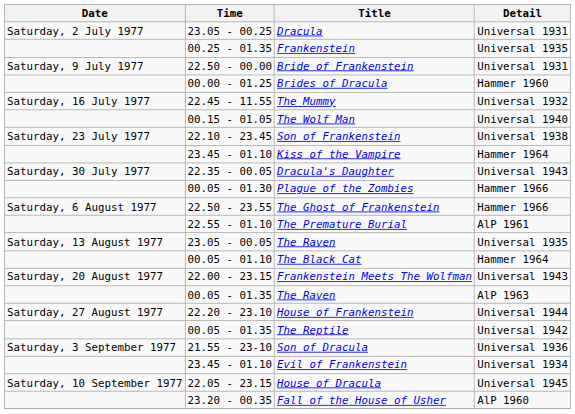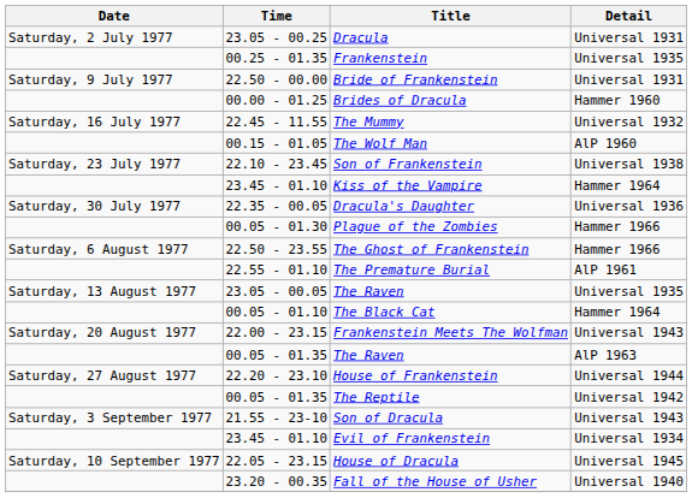 <table class="wikitable">
 <tr>
 <th>Date</th>
 <th>Time</th>
 <th>Title</th>
 <th>Detail</th>
 </tr>
 <tr>
 <td>Saturday, 2 July 1977</td>
 <td>23.05 - 00.25</td>
 <td><a href='#'><em>Dracula</em></a></td>
 <td>Universal 1931</td>
 </tr>
 <tr>
 <td></td>
 <td>00.25 - 01.35</td>
 <td><a href='#'><em>Frankenstein</em></a></td>
 <td>Universal 1935</td>
 </tr>
 <tr>
 <td>Saturday, 9 July 1977</td>
 <td>22.50 - 00.00</td>
 <td><em><a href='#'>Bride of Frankenstein</a></em></td>
 <td>Universal 1931</td>
 </tr>
 <tr>
 <td></td>
 <td>00.00 - 01.25</td>
 <td><a href='#'><em>Brides of Dracula</em></a></td>
 <td>Hammer 1960</td>
 </tr>
 <tr>
 <td>Saturday, 16 July 1977</td>
 <td>22.45 - 11.55</td>
 <td><a href='#'><em>The Mummy</em></a></td>
 <td>Universal 1932</td>
 </tr>
 <tr>
 <td></td>
 <td>00.15 - 01.05</td>
 <td><a href='#'><em>The Wolf Man</em></a></td>
-<td>Universal 1940</td>
+<td>AlP 1960</td>
 </tr>
 <tr>
 <td>Saturday, 23 July 1977</td>
 <td>22.10 - 23.45</td>
 <td><em><a href='#'>Son of Frankenstein</a></em></td>
 <td>Universal 1938</td>
 </tr>
 <tr>
 <td></td>
 <td>23.45 - 01.10</td>
 <td><a href='#'><em>Kiss of the Vampire</em></a></td>
 <td>Hammer 1964</td>
 </tr>
 <tr>
 <td>Saturday, 30 July 1977</td>
 <td>22.35 - 00.05</td>
 <td><em><a href='#'>Dracula's Daughter</a></em></td>
-<td>Universal 1943</td>
+<td>Universal 1936</td>
 </tr>
 <tr>
 <td></td>
 <td>00.05 - 01.30</td>
 <td><a href='#'><em>Plague of the Zombies</em></a></td>
 <td>Hammer 1966</td>
 </tr>
 <tr>
 <td>Saturday, 6 August 1977</td>
 <td>22.50 - 23.55</td>
 <td><em><a href='#'>The Ghost of Frankenstein</a></em></td>
 <td>Hammer 1966</td>
 </tr>
 <tr>
 <td></td>
 <td>22.55 - 01.10</td>
 <td><a href='#'><em>The Premature Burial</em></a></td>
 <td>AlP 1961</td>
 </tr>
 <tr>
 <td>Saturday, 13 August 1977</td>
 <td>23.05 - 00.05</td>
 <td><a href='#'><em>The Raven</em></a></td>
 <td>Universal 1935</td>
 </tr>
 <tr>
 <td></td>
 <td>00.05 - 01.10</td>
 <td><a href='#'><em>The Black Cat</em></a></td>
 <td>Hammer 1964</td>
 </tr>
 <tr>
 <td>Saturday, 20 August 1977</td>
 <td>22.00 - 23.15</td>
 <td><a href='#'><em>Frankenstein Meets The Wolfman</em></a></td>
 <td>Universal 1943</td>
 </tr>
 <tr>
 <td></td>
 <td>00.05 - 01.35</td>
 <td><a href='#'><em>The Raven</em></a></td>
 <td>AlP 1963</td>
 </tr>
 <tr>
 <td>Saturday, 27 August 1977</td>
 <td>22.20 - 23.10</td>
 <td><a href='#'><em>House of Frankenstein</em></a></td>
 <td>Universal 1944</td>
 </tr>
 <tr>
 <td></td>
 <td>00.05 - 01.35</td>
 <td><em><a href='#'>The Reptile</a></em></td>
 <td>Universal 1942</td>
 </tr>
 <tr>
 <td>Saturday, 3 September 1977</td>
 <td>21.55 - 23-10</td>
 <td><a href='#'><em>Son of Dracula</em></a></td>
-<td>Universal 1936</td>
+<td>Universal 1943</td>
 </tr>
 <tr>
 <td></td>
 <td>23.45 - 01.10</td>
 <td><a href='#'><em>Evil of Frankenstein</em></a></td>
 <td>Universal 1934</td>
 </tr>
 <tr>
 <td>Saturday, 10 September 1977</td>
 <td>22.05 - 23.15</td>
 <td><em><a href='#'>House of Dracula</a></em></td>
 <td>Universal 1945</td>
 </tr>
 <tr>
 <td></td>
 <td>23.20 - 00.35</td>
 <td><a href='#'><em>Fall of the House of Usher</em></a></td>
-<td>AlP 1960</td>
+<td>Universal 1940</td>
 </tr>
 <tr>
 </tr>
 </table>
